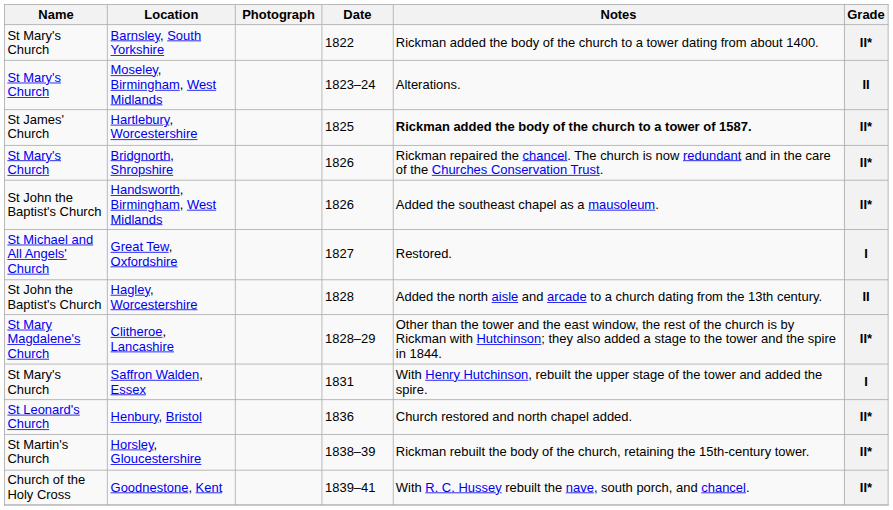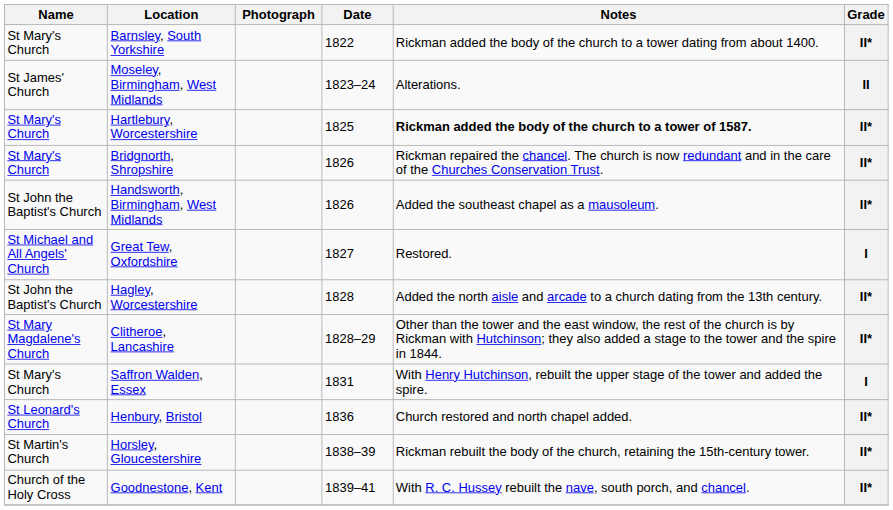 <table class="wikitable sortable">
 <tr>
 <th style="width:120px">Name</th>
 <th style="width:150px">Location</th>
 <th style="width:100px" class="unsortable">Photograph</th>
 <th style="width:80px">Date</th>
 <th style="width:550px" class="unsortable">Notes</th>
 <th style="width:24px">Grade</th>
 </tr>
 <tr>
 <td>St Mary's Church</td>
 <td><a href='#'>Barnsley</a>, <a href='#'>South Yorkshire</a><br><small></small></td>
 <td></td>
 <td>1822</td>
 <td>Rickman added the body of the church to a tower dating from about 1400.</td>
 <th>II*</th>
 </tr>
 <tr>
-<td><a href='#'>St Mary's Church</a></td>
+<td>St James' Church</td>
 <td><a href='#'>Moseley</a>, <a href='#'>Birmingham</a>, <a href='#'>West Midlands</a><br><small></small></td>
 <td></td>
 <td>1823–24</td>
 <td>Alterations.</td>
 <th>II</th>
 </tr>
 <tr>
-<td>St James' Church</td>
+<td><a href='#'>St Mary's Church</a></td>
 <td><a href='#'>Hartlebury</a>, <a href='#'>Worcestershire</a><br><small></small></td>
 <td></td>
 <td>1825</td>
 <td><strong>Rickman added the body of the church to a tower of 1587.</strong></td>
 <th>II*</th>
 </tr>
 <tr>
 <td><a href='#'>St Mary's Church</a></td>
 <td><a href='#'>Bridgnorth</a>, <a href='#'>Shropshire</a><br><small></small></td>
 <td></td>
 <td>1826</td>
 <td>Rickman repaired the <a href='#'>chancel</a>.  The church is now <a href='#'>redundant</a> and in the care of the <a href='#'>Churches Conservation Trust</a>.</td>
 <th>II*</th>
 </tr>
 <tr>
 <td>St John the Baptist's Church</td>
 <td><a href='#'>Handsworth</a>, <a href='#'>Birmingham</a>, <a href='#'>West Midlands</a><br><small></small></td>
 <td></td>
 <td>1826</td>
 <td>Added the southeast chapel as a <a href='#'>mausoleum</a>.</td>
 <th>II*</th>
 </tr>
 <tr>
 <td><a href='#'>St Michael and All Angels' Church</a></td>
 <td><a href='#'>Great Tew</a>, <a href='#'>Oxfordshire</a><br><small></small></td>
 <td></td>
 <td>1827</td>
 <td>Restored.</td>
 <th>I</th>
 </tr>
 <tr>
 <td>St John the Baptist's Church</td>
 <td><a href='#'>Hagley</a>, <a href='#'>Worcestershire</a><br><small></small></td>
 <td></td>
 <td>1828</td>
 <td>Added the north <a href='#'>aisle</a> and <a href='#'>arcade</a> to a church dating from the 13th century.</td>
-<th>II</th>
+<th>II*</th>
 </tr>
 <tr>
 <td><a href='#'>St Mary Magdalene's Church</a></td>
 <td><a href='#'>Clitheroe</a>, <a href='#'>Lancashire</a><br><small></small></td>
 <td></td>
 <td>1828–29</td>
 <td>Other than the tower and the east window, the rest of the church is by Rickman with <a href='#'>Hutchinson</a>; they also added a stage to the tower and the spire in 1844.</td>
 <th>II*</th>
 </tr>
 <tr>
 <td>St Mary's Church</td>
 <td><a href='#'>Saffron Walden</a>, <a href='#'>Essex</a><br><small></small></td>
 <td></td>
 <td>1831</td>
 <td>With <a href='#'>Henry Hutchinson</a>, rebuilt the upper stage of the tower and added the spire.</td>
 <th>I</th>
 </tr>
 <tr>
 <td><a href='#'>St Leonard's Church</a></td>
 <td><a href='#'>Henbury</a>, <a href='#'>Bristol</a><br><small></small></td>
 <td></td>
 <td>1836</td>
 <td>Church restored and north chapel added.</td>
 <th>II*</th>
 </tr>
 <tr>
 <td>St Martin's Church</td>
 <td><a href='#'>Horsley</a>, <a href='#'>Gloucestershire</a><br><small></small></td>
 <td></td>
 <td>1838–39</td>
 <td>Rickman rebuilt the body of the church, retaining the 15th-century tower.</td>
 <th>II*</th>
 </tr>
 <tr>
 <td>Church of the Holy Cross</td>
 <td><a href='#'>Goodnestone</a>, <a href='#'>Kent</a><br><small></small></td>
 <td></td>
 <td>1839–41</td>
 <td>With <a href='#'>R. C. Hussey</a> rebuilt the <a href='#'>nave</a>, south porch, and <a href='#'>chancel</a>.</td>
 <th>II*</th>
 </tr>
 <tr>
 </tr>
 </table>
